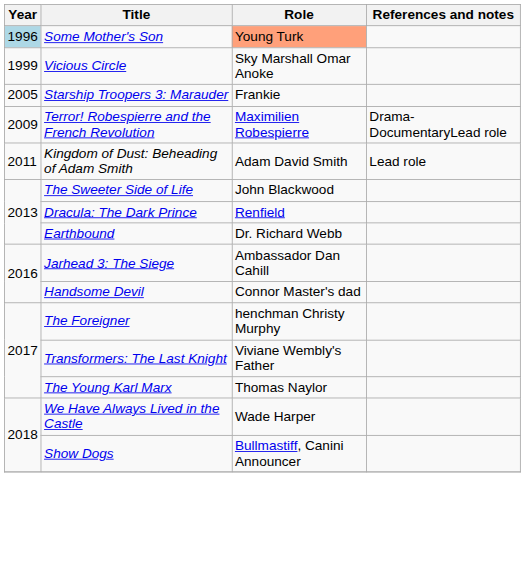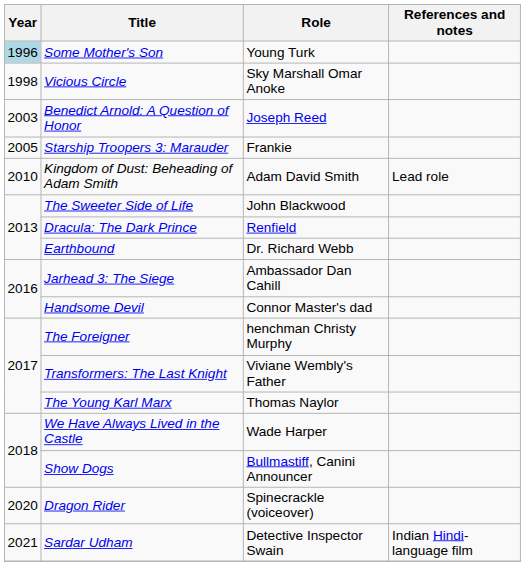 <table class="wikitable sortable">
 <tr>
 <th>Year</th>
 <th>Title</th>
 <th>Role</th>
 <th class="sortable">References and notes</th>
 </tr>
 <tr>
 <td style="background: lightblue;">1996</td>
 <td><em><a href='#'>Some Mother's Son</a></em></td>
-<td style="background: lightsalmon;">Young Turk</td>
+<td>Young Turk</td>
 <td></td>
 </tr>
 <tr>
-<td>1999</td>
+<td>1998</td>
 <td><em><a href='#'>Vicious Circle</a></em></td>
 <td>Sky Marshall Omar Anoke</td>
+<td></td>
+</tr>
+<tr>
+<td>2003</td>
+<td><em><a href='#'>Benedict Arnold: A Question of Honor</a></em></td>
+<td><a href='#'>Joseph Reed</a></td>
 <td></td>
 </tr>
 <tr>
 <td>2005</td>
 <td><em><a href='#'>Starship Troopers 3: Marauder</a></em></td>
 <td>Frankie</td>
 <td></td>
 </tr>
 <tr>
-<td>2009</td>
-<td><em><a href='#'>Terror! Robespierre and the French Revolution</a></em></td>
-<td><a href='#'>Maximilien Robespierre</a></td>
-<td>Drama-DocumentaryLead role</td>
-</tr>
-<tr>
-<td>2011</td>
+<td>2010</td>
 <td><em>Kingdom of Dust: Beheading of Adam Smith</em></td>
 <td>Adam David Smith</td>
 <td>Lead role</td>
 </tr>
 <tr>
 <td rowspan=3>2013</td>
 <td><em><a href='#'>The Sweeter Side of Life</a></em></td>
 <td>John Blackwood</td>
 <td></td>
 </tr>
 <tr>
 <td><em><a href='#'>Dracula: The Dark Prince</a></em></td>
 <td><a href='#'>Renfield</a></td>
 <td></td>
 </tr>
 <tr>
 <td><em><a href='#'>Earthbound</a></em></td>
 <td>Dr. Richard Webb</td>
 <td></td>
 </tr>
 <tr>
 <td rowspan=2>2016</td>
 <td><em><a href='#'>Jarhead 3: The Siege</a></em></td>
 <td>Ambassador Dan Cahill</td>
 <td></td>
 </tr>
 <tr>
 <td><em><a href='#'>Handsome Devil</a></em></td>
 <td>Connor Master's dad</td>
 <td></td>
 </tr>
 <tr>
 <td rowspan=3>2017</td>
 <td><em><a href='#'>The Foreigner</a></em></td>
 <td>henchman Christy Murphy</td>
 <td></td>
 </tr>
 <tr>
 <td><em><a href='#'>Transformers: The Last Knight</a></em></td>
 <td>Viviane Wembly's Father</td>
 <td></td>
 </tr>
 <tr>
 <td><em><a href='#'>The Young Karl Marx</a></em></td>
 <td>Thomas Naylor</td>
 <td></td>
 </tr>
 <tr>
 <td rowspan=2>2018</td>
 <td><em><a href='#'>We Have Always Lived in the Castle</a></em></td>
 <td>Wade Harper</td>
 <td></td>
 </tr>
 <tr>
 <td><em><a href='#'>Show Dogs</a></em></td>
 <td><a href='#'>Bullmastiff</a>, Canini Announcer</td>
 <td></td>
 </tr>
 <tr>
+<td>2020</td>
+<td><em><a href='#'>Dragon Rider</a></em></td>
+<td>Spinecrackle (voiceover)</td>
+<td></td>
+</tr>
+<tr>
+<td>2021</td>
+<td><em><a href='#'>Sardar Udham</a></em></td>
+<td>Detective Inspector Swain</td>
+<td>Indian <a href='#'>Hindi</a>-language film</td>
+</tr>
+<tr>
 </tr>
 </table>
